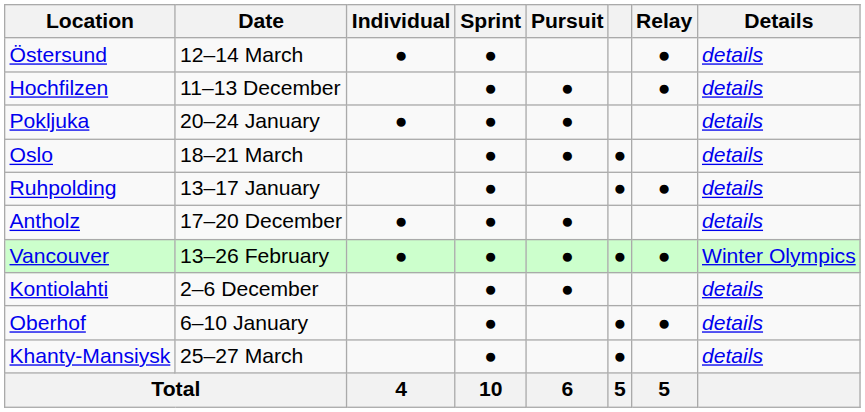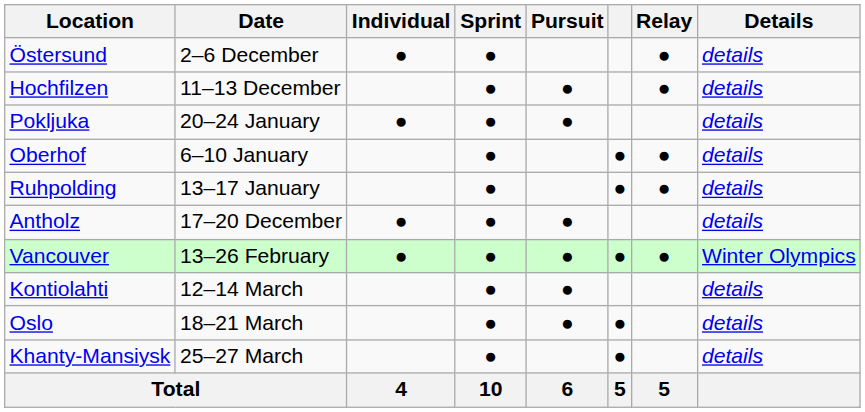 <table class="wikitable" border="1">
 <tr>
 <th>Location</th>
 <th>Date</th>
 <th>Individual</th>
 <th>Sprint</th>
 <th>Pursuit</th>
 <th></th>
 <th>Relay</th>
 <th>Details</th>
 </tr>
 <tr align=center>
 <td align=left> <a href='#'>Östersund</a></td>
-<td align=left>12–14 March</td>
+<td align=left>2–6 December</td>
 <td>●</td>
 <td>●</td>
 <td></td>
 <td></td>
 <td>●</td>
 <td align=left><a href='#'><em>details</em></a></td>
 </tr>
 <tr align=center>
 <td align=left> <a href='#'>Hochfilzen</a></td>
 <td align=left>11–13 December</td>
 <td></td>
 <td>●</td>
 <td>●</td>
 <td></td>
 <td>●</td>
 <td align=left><a href='#'><em>details</em></a></td>
 </tr>
 <tr align=center>
 <td align=left> <a href='#'>Pokljuka</a></td>
 <td align=left>20–24 January</td>
 <td>●</td>
 <td>●</td>
 <td>●</td>
 <td></td>
 <td></td>
 <td align=left><a href='#'><em>details</em></a></td>
 </tr>
 <tr align=center>
-<td align=left> <a href='#'>Oslo</a></td>
-<td align=left>18–21 March</td>
+<td align=left> <a href='#'>Oberhof</a></td>
+<td align=left>6–10 January</td>
+<td></td>
+<td>●</td>
 <td></td>
 <td>●</td>
 <td>●</td>
-<td>●</td>
-<td></td>
 <td align=left><a href='#'><em>details</em></a></td>
 </tr>
 <tr align=center>
 <td align=left> <a href='#'>Ruhpolding</a></td>
 <td align=left>13–17 January</td>
 <td></td>
 <td>●</td>
 <td></td>
 <td>●</td>
 <td>●</td>
 <td align=left><a href='#'><em>details</em></a></td>
 </tr>
 <tr align=center>
 <td align=left> <a href='#'>Antholz</a></td>
 <td align=left>17–20 December</td>
 <td>●</td>
 <td>●</td>
 <td>●</td>
 <td></td>
 <td></td>
 <td align=left><a href='#'><em>details</em></a></td>
 </tr>
 <tr align=center  style="background:#cfc;">
 <td align=left> <a href='#'>Vancouver</a></td>
 <td align=left>13–26 February</td>
 <td>●</td>
 <td>●</td>
 <td>●</td>
 <td>●</td>
 <td>●</td>
 <td align=left><a href='#'>Winter Olympics</a></td>
 </tr>
 <tr align=center>
 <td align=left> <a href='#'>Kontiolahti</a></td>
-<td align=left>2–6 December</td>
+<td align=left>12–14 March</td>
 <td></td>
 <td>●</td>
 <td>●</td>
 <td></td>
 <td></td>
 <td align=left><a href='#'><em>details</em></a></td>
 </tr>
 <tr align=center>
-<td align=left> <a href='#'>Oberhof</a></td>
-<td align=left>6–10 January</td>
-<td></td>
-<td>●</td>
+<td align=left> <a href='#'>Oslo</a></td>
+<td align=left>18–21 March</td>
 <td></td>
 <td>●</td>
 <td>●</td>
+<td>●</td>
+<td></td>
 <td align=left><a href='#'><em>details</em></a></td>
 </tr>
 <tr align=center>
 <td align=left> <a href='#'>Khanty-Mansiysk</a></td>
 <td align=left>25–27 March</td>
 <td></td>
 <td>●</td>
 <td></td>
 <td>●</td>
 <td></td>
 <td align=left><a href='#'><em>details</em></a></td>
 </tr>
 <tr align=center>
 <th colspan="2">Total</th>
 <th>4</th>
 <th>10</th>
 <th>6</th>
 <th>5</th>
 <th>5</th>
 <th></th>
 </tr>
 </table>
